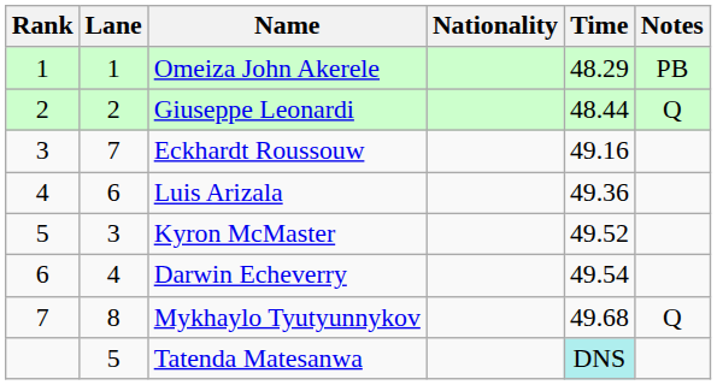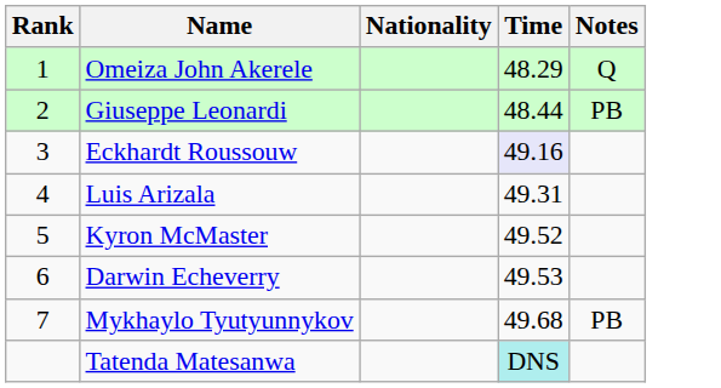 <table class="wikitable sortable" style="text-align:center">
 <tr>
 <th>Rank</th>
-<th>Lane</th>
 <th>Name</th>
 <th>Nationality</th>
 <th>Time</th>
 <th>Notes</th>
 </tr>
 <tr bgcolor=ccffcc>
 <td>1</td>
-<td>1</td>
 <td align=left><a href='#'>Omeiza John Akerele</a></td>
 <td align=left></td>
 <td>48.29</td>
-<td>PB</td>
+<td>Q</td>
 </tr>
 <tr bgcolor=ccffcc>
-<td>2</td>
 <td>2</td>
 <td align=left><a href='#'>Giuseppe Leonardi</a></td>
 <td align=left></td>
 <td>48.44</td>
-<td>Q</td>
+<td>PB</td>
 </tr>
 <tr>
 <td>3</td>
-<td>7</td>
 <td align=left><a href='#'>Eckhardt Roussouw</a></td>
 <td align=left></td>
-<td>49.16</td>
+<td style="background: lavender;">49.16</td>
 <td></td>
 </tr>
 <tr>
 <td>4</td>
-<td>6</td>
 <td align=left><a href='#'>Luis Arizala</a></td>
 <td align=left></td>
-<td>49.36</td>
+<td>49.31</td>
 <td></td>
 </tr>
 <tr>
 <td>5</td>
-<td>3</td>
 <td align=left><a href='#'>Kyron McMaster</a></td>
 <td align=left></td>
 <td>49.52</td>
 <td></td>
 </tr>
 <tr>
 <td>6</td>
-<td>4</td>
 <td align=left><a href='#'>Darwin Echeverry</a></td>
 <td align=left></td>
-<td>49.54</td>
+<td>49.53</td>
 <td></td>
 </tr>
 <tr>
 <td>7</td>
-<td>8</td>
 <td align=left><a href='#'>Mykhaylo Tyutyunnykov</a></td>
 <td align=left></td>
 <td>49.68</td>
-<td>Q</td>
+<td>PB</td>
 </tr>
 <tr>
 <td></td>
-<td>5</td>
 <td align=left><a href='#'>Tatenda Matesanwa</a></td>
 <td align=left></td>
 <td style="background: paleturquoise;">DNS</td>
 <td></td>
 </tr>
 </table>
